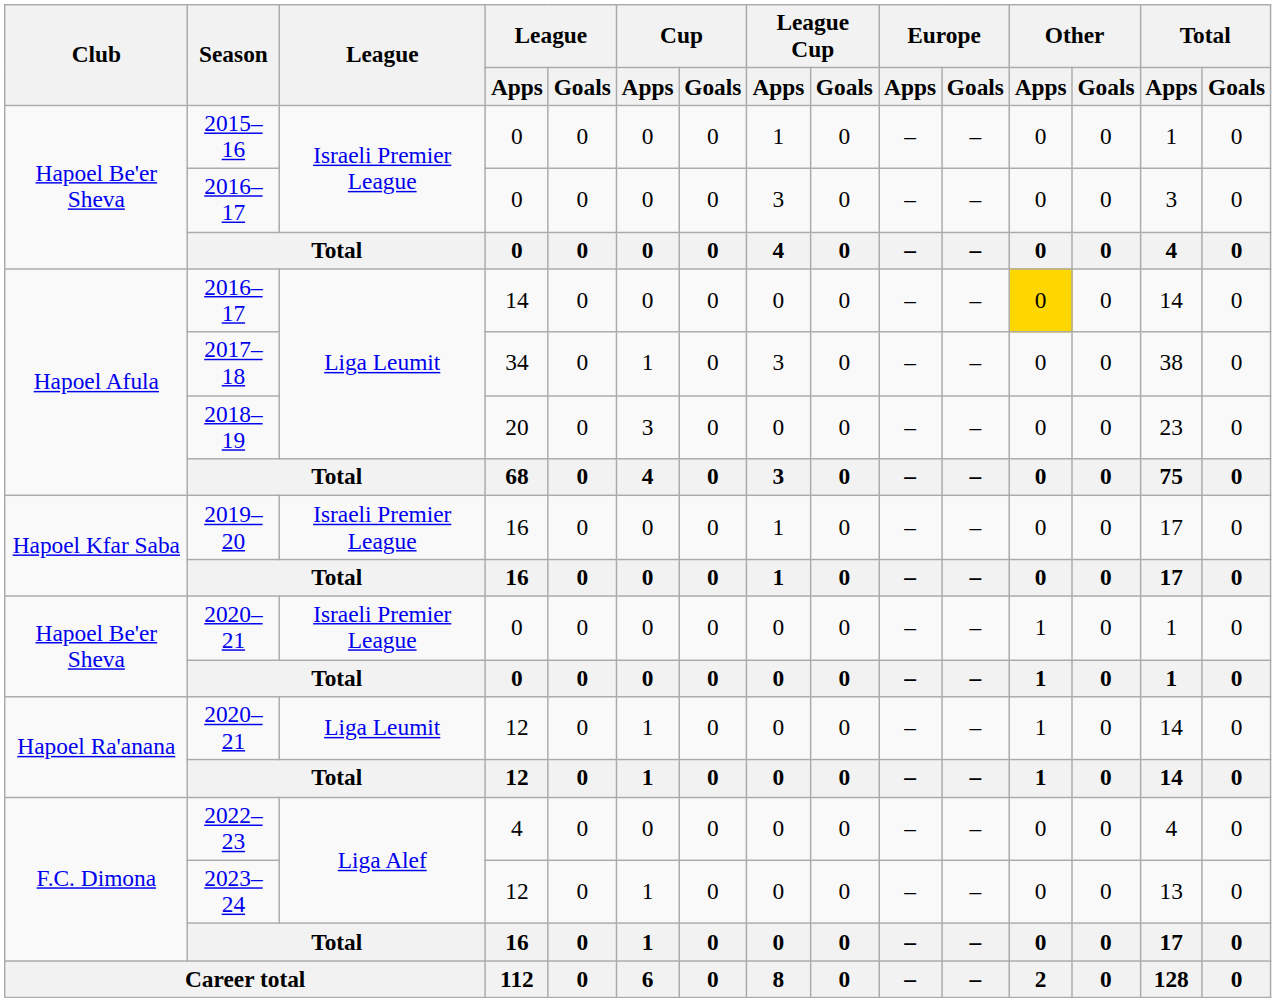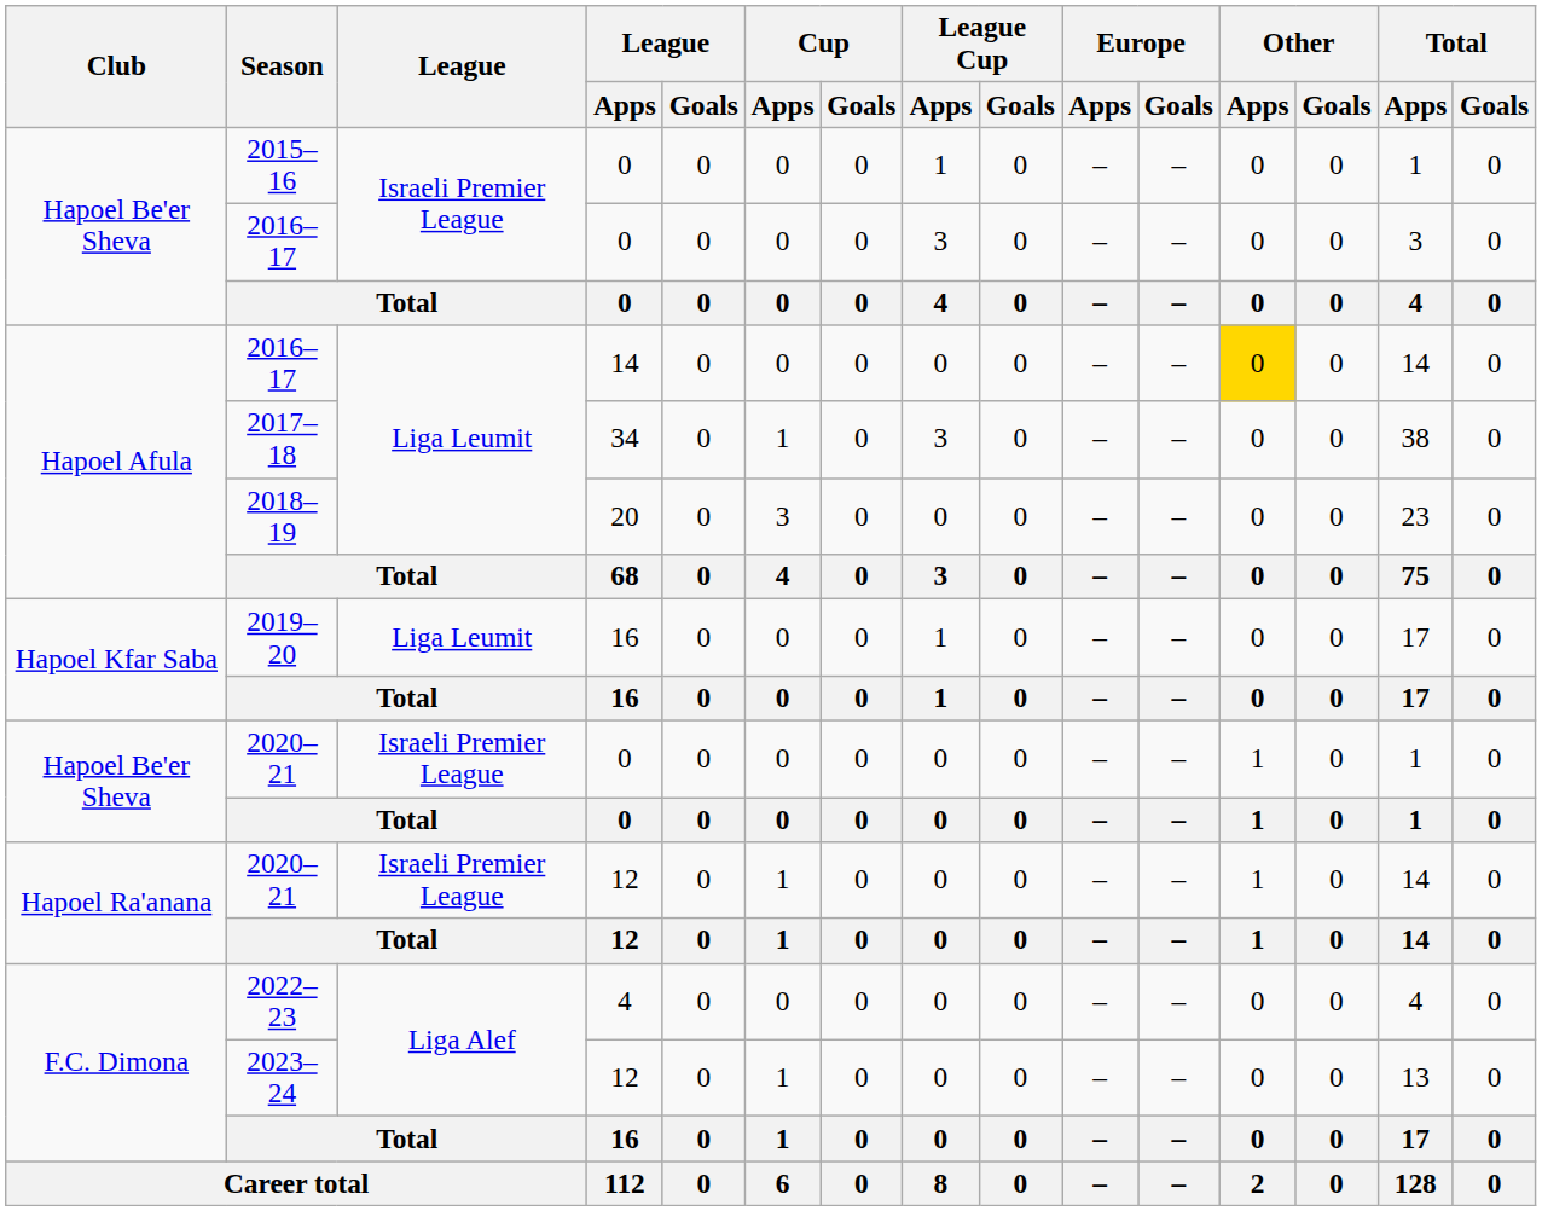 <table class="wikitable" style="text-align: center;">
 <tr>
 <th rowspan="2">Club</th>
 <th rowspan="2">Season</th>
 <th rowspan="2">League</th>
 <th colspan="2">League</th>
 <th colspan="2">Cup</th>
 <th colspan="2">League Cup</th>
 <th colspan="2">Europe</th>
 <th colspan="2">Other</th>
 <th colspan="2">Total</th>
 </tr>
 <tr>
 <th>Apps</th>
 <th>Goals</th>
 <th>Apps</th>
 <th>Goals</th>
 <th>Apps</th>
 <th>Goals</th>
 <th>Apps</th>
 <th>Goals</th>
 <th>Apps</th>
 <th>Goals</th>
 <th>Apps</th>
 <th>Goals</th>
 </tr>
 <tr>
 <td rowspan="3"><a href='#'>Hapoel Be'er Sheva</a></td>
 <td><a href='#'>2015–16</a></td>
 <td rowspan="2"><a href='#'>Israeli Premier League</a></td>
 <td>0</td>
 <td>0</td>
 <td>0</td>
 <td>0</td>
 <td>1</td>
 <td>0</td>
 <td>–</td>
 <td>–</td>
 <td>0</td>
 <td>0</td>
 <td>1</td>
 <td>0</td>
 </tr>
 <tr>
 <td><a href='#'>2016–17</a></td>
 <td>0</td>
 <td>0</td>
 <td>0</td>
 <td>0</td>
 <td>3</td>
 <td>0</td>
 <td>–</td>
 <td>–</td>
 <td>0</td>
 <td>0</td>
 <td>3</td>
 <td>0</td>
 </tr>
 <tr>
 <th colspan="2">Total</th>
 <th>0</th>
 <th>0</th>
 <th>0</th>
 <th>0</th>
 <th>4</th>
 <th>0</th>
 <th>–</th>
 <th>–</th>
 <th>0</th>
 <th>0</th>
 <th>4</th>
 <th>0</th>
 </tr>
 <tr>
 <td rowspan="4"><a href='#'>Hapoel Afula</a></td>
 <td><a href='#'>2016–17</a></td>
 <td rowspan="3"><a href='#'>Liga Leumit</a></td>
 <td>14</td>
 <td>0</td>
 <td>0</td>
 <td>0</td>
 <td>0</td>
 <td>0</td>
 <td>–</td>
 <td>–</td>
 <td style="background: gold;">0</td>
 <td>0</td>
 <td>14</td>
 <td>0</td>
 </tr>
 <tr>
 <td><a href='#'>2017–18</a></td>
 <td>34</td>
 <td>0</td>
 <td>1</td>
 <td>0</td>
 <td>3</td>
 <td>0</td>
 <td>–</td>
 <td>–</td>
 <td>0</td>
 <td>0</td>
 <td>38</td>
 <td>0</td>
 </tr>
 <tr>
 <td><a href='#'>2018–19</a></td>
 <td>20</td>
 <td>0</td>
 <td>3</td>
 <td>0</td>
 <td>0</td>
 <td>0</td>
 <td>–</td>
 <td>–</td>
 <td>0</td>
 <td>0</td>
 <td>23</td>
 <td>0</td>
 </tr>
 <tr>
 <th colspan="2">Total</th>
 <th>68</th>
 <th>0</th>
 <th>4</th>
 <th>0</th>
 <th>3</th>
 <th>0</th>
 <th>–</th>
 <th>–</th>
 <th>0</th>
 <th>0</th>
 <th>75</th>
 <th>0</th>
 </tr>
 <tr>
 <td rowspan="2"><a href='#'>Hapoel Kfar Saba</a></td>
 <td><a href='#'>2019–20</a></td>
-<td><a href='#'>Israeli Premier League</a></td>
+<td><a href='#'>Liga Leumit</a></td>
 <td>16</td>
 <td>0</td>
 <td>0</td>
 <td>0</td>
 <td>1</td>
 <td>0</td>
 <td>–</td>
 <td>–</td>
 <td>0</td>
 <td>0</td>
 <td>17</td>
 <td>0</td>
 </tr>
 <tr>
 <th colspan="2">Total</th>
 <th>16</th>
 <th>0</th>
 <th>0</th>
 <th>0</th>
 <th>1</th>
 <th>0</th>
 <th>–</th>
 <th>–</th>
 <th>0</th>
 <th>0</th>
 <th>17</th>
 <th>0</th>
 </tr>
 <tr>
 <td rowspan="2"><a href='#'>Hapoel Be'er Sheva</a></td>
 <td><a href='#'>2020–21</a></td>
 <td><a href='#'>Israeli Premier League</a></td>
 <td>0</td>
 <td>0</td>
 <td>0</td>
 <td>0</td>
 <td>0</td>
 <td>0</td>
 <td>–</td>
 <td>–</td>
 <td>1</td>
 <td>0</td>
 <td>1</td>
 <td>0</td>
 </tr>
 <tr>
 <th colspan="2">Total</th>
 <th>0</th>
 <th>0</th>
 <th>0</th>
 <th>0</th>
 <th>0</th>
 <th>0</th>
 <th>–</th>
 <th>–</th>
 <th>1</th>
 <th>0</th>
 <th>1</th>
 <th>0</th>
 </tr>
 <tr>
 <td rowspan="2"><a href='#'>Hapoel Ra'anana</a></td>
 <td><a href='#'>2020–21</a></td>
-<td><a href='#'>Liga Leumit</a></td>
+<td><a href='#'>Israeli Premier League</a></td>
 <td>12</td>
 <td>0</td>
 <td>1</td>
 <td>0</td>
 <td>0</td>
 <td>0</td>
 <td>–</td>
 <td>–</td>
 <td>1</td>
 <td>0</td>
 <td>14</td>
 <td>0</td>
 </tr>
 <tr>
 <th colspan="2">Total</th>
 <th>12</th>
 <th>0</th>
 <th>1</th>
 <th>0</th>
 <th>0</th>
 <th>0</th>
 <th>–</th>
 <th>–</th>
 <th>1</th>
 <th>0</th>
 <th>14</th>
 <th>0</th>
 </tr>
 <tr>
 <td rowspan="3"><a href='#'>F.C. Dimona</a></td>
 <td><a href='#'>2022–23</a></td>
 <td rowspan="2"><a href='#'>Liga Alef</a></td>
 <td>4</td>
 <td>0</td>
 <td>0</td>
 <td>0</td>
 <td>0</td>
 <td>0</td>
 <td>–</td>
 <td>–</td>
 <td>0</td>
 <td>0</td>
 <td>4</td>
 <td>0</td>
 </tr>
 <tr>
 <td><a href='#'>2023–24</a></td>
 <td>12</td>
 <td>0</td>
 <td>1</td>
 <td>0</td>
 <td>0</td>
 <td>0</td>
 <td>–</td>
 <td>–</td>
 <td>0</td>
 <td>0</td>
 <td>13</td>
 <td>0</td>
 </tr>
 <tr>
 <th colspan="2">Total</th>
 <th>16</th>
 <th>0</th>
 <th>1</th>
 <th>0</th>
 <th>0</th>
 <th>0</th>
 <th>–</th>
 <th>–</th>
 <th>0</th>
 <th>0</th>
 <th>17</th>
 <th>0</th>
 </tr>
 <tr>
 <th colspan="3">Career total</th>
 <th>112</th>
 <th>0</th>
 <th>6</th>
 <th>0</th>
 <th>8</th>
 <th>0</th>
 <th>–</th>
 <th>–</th>
 <th>2</th>
 <th>0</th>
 <th>128</th>
 <th>0</th>
 </tr>
 </table>
